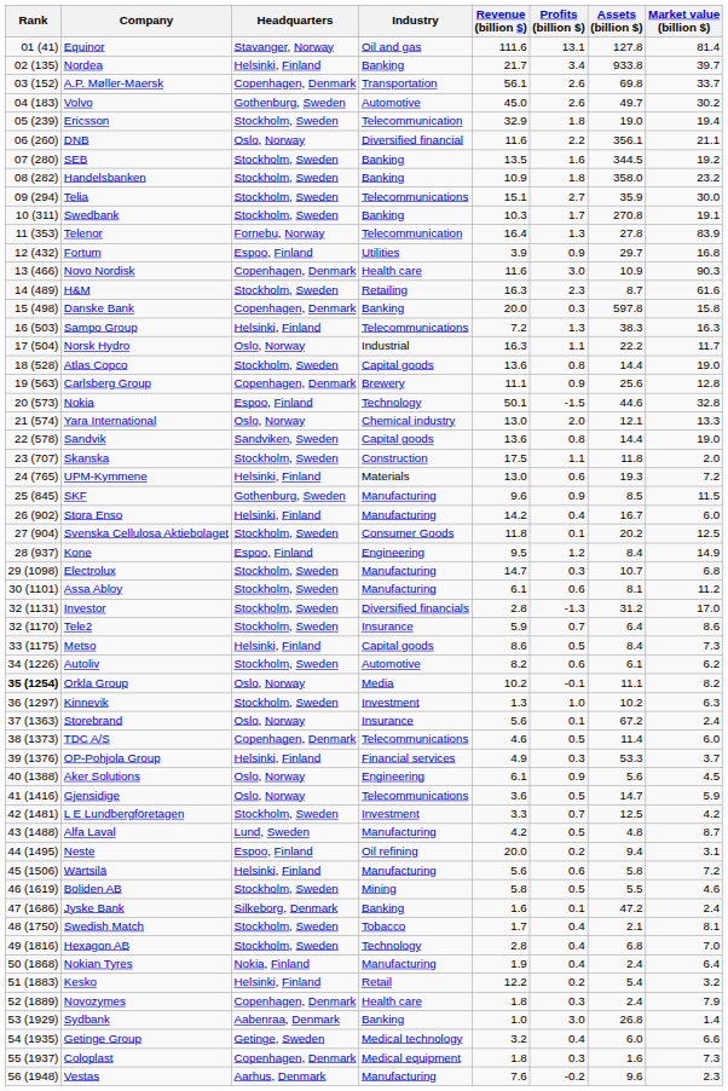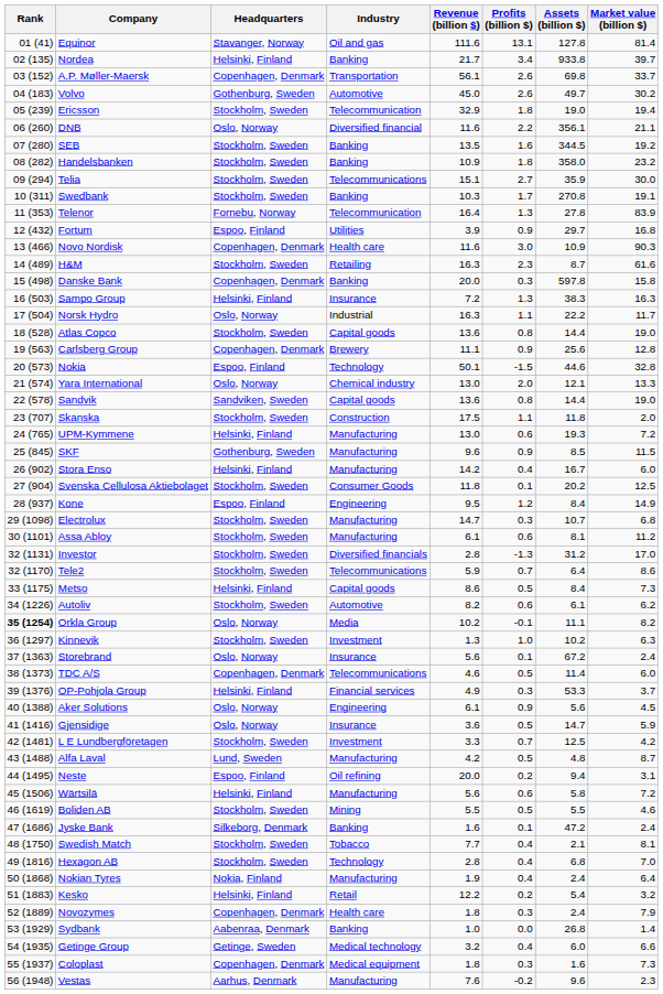 <table class="wikitable sortable">
 <tr>
 <th>Rank</th>
 <th>Company</th>
 <th>Headquarters</th>
 <th>Industry</th>
 <th data-sort-type="number"><a href='#'>Revenue</a><br>(billion <a href='#'>$</a>)</th>
 <th data-sort-type="number"><a href='#'>Profits</a><br>(billion $)</th>
 <th data-sort-type="number"><a href='#'>Assets</a><br>(billion $)</th>
 <th data-sort-type="number"><a href='#'>Market value</a><br>(billion $)</th>
 </tr>
 <tr align="right" align="right">
 <td>01 (41)</td>
 <td align="left"><a href='#'>Equinor</a></td>
 <td align="left"> <a href='#'>Stavanger</a>, <a href='#'>Norway</a></td>
 <td align="left"><a href='#'>Oil and gas</a></td>
 <td>111.6</td>
 <td>13.1</td>
 <td>127.8</td>
 <td>81.4</td>
 </tr>
 <tr align="right">
 <td>02 (135)</td>
 <td align="left"><a href='#'>Nordea</a></td>
 <td align="left"> <a href='#'>Helsinki</a>, <a href='#'>Finland</a></td>
 <td align="left"><a href='#'>Banking</a></td>
 <td>21.7</td>
 <td>3.4</td>
 <td>933.8</td>
 <td>39.7</td>
 </tr>
 <tr align="right">
 <td>03 (152)</td>
 <td align="left"><a href='#'>A.P. Møller-Maersk</a></td>
 <td align="left"> <a href='#'>Copenhagen</a>, <a href='#'>Denmark</a></td>
 <td align="left"><a href='#'>Transportation</a></td>
 <td>56.1</td>
 <td>2.6</td>
 <td>69.8</td>
 <td>33.7</td>
 </tr>
 <tr align="right">
 <td>04 (183)</td>
 <td align="left"><a href='#'>Volvo</a></td>
 <td align="left"> <a href='#'>Gothenburg</a>, <a href='#'>Sweden</a></td>
 <td align="left"><a href='#'>Automotive</a></td>
 <td>45.0</td>
 <td>2.6</td>
 <td>49.7</td>
 <td>30.2</td>
 </tr>
 <tr align="right">
 <td>05 (239)</td>
 <td align="left"><a href='#'>Ericsson</a></td>
 <td align="left"> <a href='#'>Stockholm</a>, <a href='#'>Sweden</a></td>
 <td align="left"><a href='#'>Telecommunication</a></td>
 <td>32.9</td>
 <td>1.8</td>
 <td>19.0</td>
 <td>19.4</td>
 </tr>
 <tr align="right">
 <td>06 (260)</td>
 <td align="left"><a href='#'>DNB</a></td>
 <td align="left"> <a href='#'>Oslo</a>, <a href='#'>Norway</a></td>
 <td align="left"><a href='#'>Diversified financial</a></td>
 <td>11.6</td>
 <td>2.2</td>
 <td>356.1</td>
 <td>21.1</td>
 </tr>
 <tr align="right">
 <td>07 (280)</td>
 <td align="left"><a href='#'>SEB</a></td>
 <td align="left"> <a href='#'>Stockholm</a>, <a href='#'>Sweden</a></td>
 <td align="left"><a href='#'>Banking</a></td>
 <td>13.5</td>
 <td>1.6</td>
 <td>344.5</td>
 <td>19.2</td>
 </tr>
 <tr align="right">
 <td>08 (282)</td>
 <td align="left"><a href='#'>Handelsbanken</a></td>
 <td align="left"> <a href='#'>Stockholm</a>, <a href='#'>Sweden</a></td>
 <td align="left"><a href='#'>Banking</a></td>
 <td>10.9</td>
 <td>1.8</td>
 <td>358.0</td>
 <td>23.2</td>
 </tr>
 <tr align="right">
 <td>09 (294)</td>
 <td align="left"><a href='#'>Telia</a></td>
 <td align="left"> <a href='#'>Stockholm</a>, <a href='#'>Sweden</a></td>
 <td align="left"><a href='#'>Telecommunications</a></td>
 <td>15.1</td>
 <td>2.7</td>
 <td>35.9</td>
 <td>30.0</td>
 </tr>
 <tr align="right">
 <td>10 (311)</td>
 <td align="left"><a href='#'>Swedbank</a></td>
 <td align="left"> <a href='#'>Stockholm</a>, <a href='#'>Sweden</a></td>
 <td align="left"><a href='#'>Banking</a></td>
 <td>10.3</td>
 <td>1.7</td>
 <td>270.8</td>
 <td>19.1</td>
 </tr>
 <tr align="right">
 <td>11 (353)</td>
 <td align="left"><a href='#'>Telenor</a></td>
 <td align="left"> <a href='#'>Fornebu</a>, <a href='#'>Norway</a></td>
 <td align="left"><a href='#'>Telecommunication</a></td>
 <td>16.4</td>
 <td>1.3</td>
 <td>27.8</td>
 <td>83.9</td>
 </tr>
 <tr align="right">
 <td>12 (432)</td>
 <td align="left"><a href='#'>Fortum</a></td>
 <td align="left"> <a href='#'>Espoo</a>, <a href='#'>Finland</a></td>
 <td align="left"><a href='#'>Utilities</a></td>
 <td>3.9</td>
 <td>0.9</td>
 <td>29.7</td>
 <td>16.8</td>
 </tr>
 <tr align="right">
 <td>13 (466)</td>
 <td align="left"><a href='#'>Novo Nordisk</a></td>
 <td align="left"> <a href='#'>Copenhagen</a>, <a href='#'>Denmark</a></td>
 <td align="left"><a href='#'>Health care</a></td>
 <td>11.6</td>
 <td>3.0</td>
 <td>10.9</td>
 <td>90.3</td>
 </tr>
 <tr align="right">
 <td>14 (489)</td>
 <td align="left"><a href='#'>H&M</a></td>
 <td align="left"> <a href='#'>Stockholm</a>, <a href='#'>Sweden</a></td>
 <td align="left"><a href='#'>Retailing</a></td>
 <td>16.3</td>
 <td>2.3</td>
 <td>8.7</td>
 <td>61.6</td>
 </tr>
 <tr align="right">
 <td>15 (498)</td>
 <td align="left"><a href='#'>Danske Bank</a></td>
 <td align="left"> <a href='#'>Copenhagen</a>, <a href='#'>Denmark</a></td>
 <td align="left"><a href='#'>Banking</a></td>
 <td>20.0</td>
 <td>0.3</td>
 <td>597.8</td>
 <td>15.8</td>
 </tr>
 <tr align="right">
 <td>16 (503)</td>
 <td align="left"><a href='#'>Sampo Group</a></td>
 <td align="left"> <a href='#'>Helsinki</a>, <a href='#'>Finland</a></td>
-<td align="left"><a href='#'>Telecommunications</a></td>
+<td align="left"><a href='#'>Insurance</a></td>
 <td>7.2</td>
 <td>1.3</td>
 <td>38.3</td>
 <td>16.3</td>
 </tr>
 <tr align="right">
 <td>17 (504)</td>
 <td align="left"><a href='#'>Norsk Hydro</a></td>
 <td align="left"> <a href='#'>Oslo</a>, <a href='#'>Norway</a></td>
 <td align="left">Industrial</td>
 <td>16.3</td>
 <td>1.1</td>
 <td>22.2</td>
 <td>11.7</td>
 </tr>
 <tr align="right">
 <td>18 (528)</td>
 <td align="left"><a href='#'>Atlas Copco</a></td>
 <td align="left"> <a href='#'>Stockholm</a>, <a href='#'>Sweden</a></td>
 <td align="left"><a href='#'>Capital goods</a></td>
 <td>13.6</td>
 <td>0.8</td>
 <td>14.4</td>
 <td>19.0</td>
 </tr>
 <tr align="right">
 <td>19 (563)</td>
 <td align="left"><a href='#'>Carlsberg Group</a></td>
 <td align="left"> <a href='#'>Copenhagen</a>, <a href='#'>Denmark</a></td>
 <td align="left"><a href='#'>Brewery</a></td>
 <td>11.1</td>
 <td>0.9</td>
 <td>25.6</td>
 <td>12.8</td>
 </tr>
 <tr align="right">
 <td>20 (573)</td>
 <td align="left"><a href='#'>Nokia</a></td>
 <td align="left"> <a href='#'>Espoo</a>, <a href='#'>Finland</a></td>
 <td align="left"><a href='#'>Technology</a></td>
 <td>50.1</td>
 <td>-1.5</td>
 <td>44.6</td>
 <td>32.8</td>
 </tr>
 <tr align="right">
 <td>21 (574)</td>
 <td align="left"><a href='#'>Yara International</a></td>
 <td align="left"> <a href='#'>Oslo</a>, <a href='#'>Norway</a></td>
 <td align="left"><a href='#'>Chemical industry</a></td>
 <td>13.0</td>
 <td>2.0</td>
 <td>12.1</td>
 <td>13.3</td>
 </tr>
 <tr align="right">
 <td>22 (578)</td>
 <td align="left"><a href='#'>Sandvik</a></td>
 <td align="left"> <a href='#'>Sandviken</a>, <a href='#'>Sweden</a></td>
 <td align="left"><a href='#'>Capital goods</a></td>
 <td>13.6</td>
 <td>0.8</td>
 <td>14.4</td>
 <td>19.0</td>
 </tr>
 <tr align="right">
 <td>23 (707)</td>
 <td align="left"><a href='#'>Skanska</a></td>
 <td align="left"> <a href='#'>Stockholm</a>, <a href='#'>Sweden</a></td>
 <td align="left"><a href='#'>Construction</a></td>
 <td>17.5</td>
 <td>1.1</td>
 <td>11.8</td>
 <td>2.0</td>
 </tr>
 <tr align="right">
 <td>24 (765)</td>
 <td align="left"><a href='#'>UPM-Kymmene</a></td>
 <td align="left"> <a href='#'>Helsinki</a>, <a href='#'>Finland</a></td>
-<td align="left">Materials</td>
+<td align="left"><a href='#'>Manufacturing</a></td>
 <td>13.0</td>
 <td>0.6</td>
 <td>19.3</td>
 <td>7.2</td>
 </tr>
 <tr align="right">
 <td>25 (845)</td>
 <td align="left"><a href='#'>SKF</a></td>
 <td align="left"> <a href='#'>Gothenburg</a>, <a href='#'>Sweden</a></td>
 <td align="left"><a href='#'>Manufacturing</a></td>
 <td>9.6</td>
 <td>0.9</td>
 <td>8.5</td>
 <td>11.5</td>
 </tr>
 <tr align="right">
 <td>26 (902)</td>
 <td align="left"><a href='#'>Stora Enso</a></td>
 <td align="left"> <a href='#'>Helsinki</a>, <a href='#'>Finland</a></td>
 <td align="left"><a href='#'>Manufacturing</a></td>
 <td>14.2</td>
 <td>0.4</td>
 <td>16.7</td>
 <td>6.0</td>
 </tr>
 <tr align="right">
 <td>27 (904)</td>
 <td align="left"><a href='#'>Svenska Cellulosa Aktiebolaget</a></td>
 <td align="left"> <a href='#'>Stockholm</a>, <a href='#'>Sweden</a></td>
 <td align="left"><a href='#'>Consumer Goods</a></td>
 <td>11.8</td>
 <td>0.1</td>
 <td>20.2</td>
 <td>12.5</td>
 </tr>
 <tr align="right">
 <td>28 (937)</td>
 <td align="left"><a href='#'>Kone</a></td>
 <td align="left"> <a href='#'>Espoo</a>, <a href='#'>Finland</a></td>
 <td align="left"><a href='#'>Engineering</a></td>
 <td>9.5</td>
 <td>1.2</td>
 <td>8.4</td>
 <td>14.9</td>
 </tr>
 <tr align="right">
 <td>29 (1098)</td>
 <td align="left"><a href='#'>Electrolux</a></td>
 <td align="left"> <a href='#'>Stockholm</a>, <a href='#'>Sweden</a></td>
 <td align="left"><a href='#'>Manufacturing</a></td>
 <td>14.7</td>
 <td>0.3</td>
 <td>10.7</td>
 <td>6.8</td>
 </tr>
 <tr align="right">
 <td>30 (1101)</td>
 <td align="left"><a href='#'>Assa Abloy</a></td>
 <td align="left"> <a href='#'>Stockholm</a>, <a href='#'>Sweden</a></td>
 <td align="left"><a href='#'>Manufacturing</a></td>
 <td>6.1</td>
 <td>0.6</td>
 <td>8.1</td>
 <td>11.2</td>
 </tr>
 <tr align="right">
 <td>32 (1131)</td>
 <td align="left"><a href='#'>Investor</a></td>
 <td align="left"> <a href='#'>Stockholm</a>, <a href='#'>Sweden</a></td>
 <td align="left"><a href='#'>Diversified financials</a></td>
 <td>2.8</td>
 <td>-1.3</td>
 <td>31.2</td>
 <td>17.0</td>
 </tr>
 <tr align="right">
 <td>32 (1170)</td>
 <td align="left"><a href='#'>Tele2</a></td>
 <td align="left"> <a href='#'>Stockholm</a>, <a href='#'>Sweden</a></td>
-<td align="left"><a href='#'>Insurance</a></td>
+<td align="left"><a href='#'>Telecommunications</a></td>
 <td>5.9</td>
 <td>0.7</td>
 <td>6.4</td>
 <td>8.6</td>
 </tr>
 <tr align="right">
 <td>33 (1175)</td>
 <td align="left"><a href='#'>Metso</a></td>
 <td align="left"> <a href='#'>Helsinki</a>, <a href='#'>Finland</a></td>
 <td align="left"><a href='#'>Capital goods</a></td>
 <td>8.6</td>
 <td>0.5</td>
 <td>8.4</td>
 <td>7.3</td>
 </tr>
 <tr align="right">
 <td>34 (1226)</td>
 <td align="left"><a href='#'>Autoliv</a></td>
 <td align="left"> <a href='#'>Stockholm</a>, <a href='#'>Sweden</a></td>
 <td align="left"><a href='#'>Automotive</a></td>
 <td>8.2</td>
 <td>0.6</td>
 <td>6.1</td>
 <td>6.2</td>
 </tr>
 <tr align="right">
 <td><strong>35 (1254)</strong></td>
 <td align="left"><a href='#'>Orkla Group</a></td>
 <td align="left"> <a href='#'>Oslo</a>, <a href='#'>Norway</a></td>
 <td align="left"><a href='#'>Media</a></td>
 <td>10.2</td>
 <td>-0.1</td>
 <td>11.1</td>
 <td>8.2</td>
 </tr>
 <tr align="right">
 <td>36 (1297)</td>
 <td align="left"><a href='#'>Kinnevik</a></td>
 <td align="left"> <a href='#'>Stockholm</a>, <a href='#'>Sweden</a></td>
 <td align="left"><a href='#'>Investment</a></td>
 <td>1.3</td>
 <td>1.0</td>
 <td>10.2</td>
 <td>6.3</td>
 </tr>
 <tr align="right">
 <td>37 (1363)</td>
 <td align="left"><a href='#'>Storebrand</a></td>
 <td align="left"> <a href='#'>Oslo</a>, <a href='#'>Norway</a></td>
 <td align="left"><a href='#'>Insurance</a></td>
 <td>5.6</td>
 <td>0.1</td>
 <td>67.2</td>
 <td>2.4</td>
 </tr>
 <tr align="right">
 <td>38 (1373)</td>
 <td align="left"><a href='#'>TDC A/S</a></td>
 <td align="left"> <a href='#'>Copenhagen</a>, <a href='#'>Denmark</a></td>
 <td align="left"><a href='#'>Telecommunications</a></td>
 <td>4.6</td>
 <td>0.5</td>
 <td>11.4</td>
 <td>6.0</td>
 </tr>
 <tr align="right">
 <td>39 (1376)</td>
 <td align="left"><a href='#'>OP-Pohjola Group</a></td>
 <td align="left"> <a href='#'>Helsinki</a>, <a href='#'>Finland</a></td>
 <td align="left"><a href='#'>Financial services</a></td>
 <td>4.9</td>
 <td>0.3</td>
 <td>53.3</td>
 <td>3.7</td>
 </tr>
 <tr align="right">
 <td>40 (1388)</td>
 <td align="left"><a href='#'>Aker Solutions</a></td>
 <td align="left"> <a href='#'>Oslo</a>, <a href='#'>Norway</a></td>
 <td align="left"><a href='#'>Engineering</a></td>
 <td>6.1</td>
 <td>0.9</td>
 <td>5.6</td>
 <td>4.5</td>
 </tr>
 <tr align="right">
 <td>41 (1416)</td>
 <td align="left"><a href='#'>Gjensidige</a></td>
 <td align="left"> <a href='#'>Oslo</a>, <a href='#'>Norway</a></td>
-<td align="left"><a href='#'>Telecommunications</a></td>
+<td align="left"><a href='#'>Insurance</a></td>
 <td>3.6</td>
 <td>0.5</td>
 <td>14.7</td>
 <td>5.9</td>
 </tr>
 <tr align="right">
 <td>42 (1481)</td>
 <td align="left"><a href='#'>L E Lundbergföretagen</a></td>
 <td align="left"> <a href='#'>Stockholm</a>, <a href='#'>Sweden</a></td>
 <td align="left"><a href='#'>Investment</a></td>
 <td>3.3</td>
 <td>0.7</td>
 <td>12.5</td>
 <td>4.2</td>
 </tr>
 <tr align="right">
 <td>43 (1488)</td>
 <td align="left"><a href='#'>Alfa Laval</a></td>
 <td align="left"> <a href='#'>Lund</a>, <a href='#'>Sweden</a></td>
 <td align="left"><a href='#'>Manufacturing</a></td>
 <td>4.2</td>
 <td>0.5</td>
 <td>4.8</td>
 <td>8.7</td>
 </tr>
 <tr align="right">
 <td>44 (1495)</td>
 <td align="left"><a href='#'>Neste</a></td>
 <td align="left"> <a href='#'>Espoo</a>, <a href='#'>Finland</a></td>
 <td align="left"><a href='#'>Oil refining</a></td>
 <td>20.0</td>
 <td>0.2</td>
 <td>9.4</td>
 <td>3.1</td>
 </tr>
 <tr align="right">
 <td>45 (1506)</td>
 <td align="left"><a href='#'>Wärtsilä</a></td>
 <td align="left"> <a href='#'>Helsinki</a>, <a href='#'>Finland</a></td>
 <td align="left"><a href='#'>Manufacturing</a></td>
 <td>5.6</td>
 <td>0.6</td>
 <td>5.8</td>
 <td>7.2</td>
 </tr>
 <tr align="right">
 <td>46 (1619)</td>
 <td align="left"><a href='#'>Boliden AB</a></td>
 <td align="left"> <a href='#'>Stockholm</a>, <a href='#'>Sweden</a></td>
 <td align="left"><a href='#'>Mining</a></td>
-<td>5.8</td>
+<td>5.5</td>
 <td>0.5</td>
 <td>5.5</td>
 <td>4.6</td>
 </tr>
 <tr align="right">
 <td>47 (1686)</td>
 <td align="left"><a href='#'>Jyske Bank</a></td>
 <td align="left"> <a href='#'>Silkeborg</a>, <a href='#'>Denmark</a></td>
 <td align="left"><a href='#'>Banking</a></td>
 <td>1.6</td>
 <td>0.1</td>
 <td>47.2</td>
 <td>2.4</td>
 </tr>
 <tr align="right">
 <td>48 (1750)</td>
 <td align="left"><a href='#'>Swedish Match</a></td>
 <td align="left"> <a href='#'>Stockholm</a>, <a href='#'>Sweden</a></td>
 <td align="left"><a href='#'>Tobacco</a></td>
-<td>1.7</td>
+<td>7.7</td>
 <td>0.4</td>
 <td>2.1</td>
 <td>8.1</td>
 </tr>
 <tr align="right">
 <td>49 (1816)</td>
 <td align="left"><a href='#'>Hexagon AB</a></td>
 <td align="left"> <a href='#'>Stockholm</a>, <a href='#'>Sweden</a></td>
 <td align="left"><a href='#'>Technology</a></td>
 <td>2.8</td>
 <td>0.4</td>
 <td>6.8</td>
 <td>7.0</td>
 </tr>
 <tr align="right">
 <td>50 (1868)</td>
 <td align="left"><a href='#'>Nokian Tyres</a></td>
 <td align="left"> <a href='#'>Nokia</a>, <a href='#'>Finland</a></td>
 <td align="left"><a href='#'>Manufacturing</a></td>
 <td>1.9</td>
 <td>0.4</td>
 <td>2.4</td>
 <td>6.4</td>
 </tr>
 <tr align="right">
 <td>51 (1883)</td>
 <td align="left"><a href='#'>Kesko</a></td>
 <td align="left"> <a href='#'>Helsinki</a>, <a href='#'>Finland</a></td>
 <td align="left"><a href='#'>Retail</a></td>
 <td>12.2</td>
 <td>0.2</td>
 <td>5.4</td>
 <td>3.2</td>
 </tr>
 <tr align="right">
 <td>52 (1889)</td>
 <td align="left"><a href='#'>Novozymes</a></td>
 <td align="left"> <a href='#'>Copenhagen</a>, <a href='#'>Denmark</a></td>
 <td align="left"><a href='#'>Health care</a></td>
 <td>1.8</td>
 <td>0.3</td>
 <td>2.4</td>
 <td>7.9</td>
 </tr>
 <tr align="right">
 <td>53 (1929)</td>
 <td align="left"><a href='#'>Sydbank</a></td>
 <td align="left"> <a href='#'>Aabenraa</a>, <a href='#'>Denmark</a></td>
 <td align="left"><a href='#'>Banking</a></td>
 <td>1.0</td>
-<td>3.0</td>
+<td>0.0</td>
 <td>26.8</td>
 <td>1.4</td>
 </tr>
 <tr align="right">
 <td>54 (1935)</td>
 <td align="left"><a href='#'>Getinge Group</a></td>
 <td align="left"> <a href='#'>Getinge</a>, <a href='#'>Sweden</a></td>
 <td align="left"><a href='#'>Medical technology</a></td>
 <td>3.2</td>
 <td>0.4</td>
 <td>6.0</td>
 <td>6.6</td>
 </tr>
 <tr align="right">
 <td>55 (1937)</td>
 <td align="left"><a href='#'>Coloplast</a></td>
 <td align="left"> <a href='#'>Copenhagen</a>, <a href='#'>Denmark</a></td>
 <td align="left"><a href='#'>Medical equipment</a></td>
 <td>1.8</td>
 <td>0.3</td>
 <td>1.6</td>
 <td>7.3</td>
 </tr>
 <tr align="right">
 <td>56 (1948)</td>
 <td align="left"><a href='#'>Vestas</a></td>
 <td align="left"> <a href='#'>Aarhus</a>, <a href='#'>Denmark</a></td>
 <td align="left"><a href='#'>Manufacturing</a></td>
 <td>7.6</td>
 <td>-0.2</td>
 <td>9.6</td>
 <td>2.3</td>
 </tr>
 </table>
